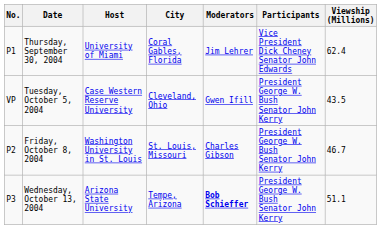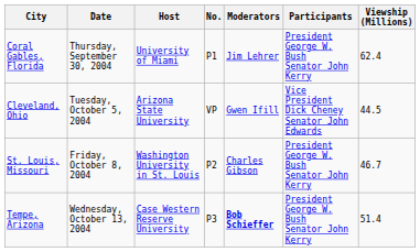 <table class="wikitable">
 <tr>
-<th>No.</th>
+<th>City</th>
 <th>Date</th>
 <th>Host</th>
-<th>City</th>
+<th>No.</th>
 <th>Moderators</th>
 <th>Participants</th>
 <th>Viewship<br>(Millions)</th>
 </tr>
 <tr>
-<td>P1</td>
+<td><a href='#'>Coral Gables, Florida</a></td>
 <td>Thursday, September 30, 2004</td>
 <td><a href='#'>University of Miami</a></td>
-<td><a href='#'>Coral Gables, Florida</a></td>
+<td>P1</td>
 <td><a href='#'>Jim Lehrer</a></td>
-<td><a href='#'>Vice President Dick Cheney</a><br><a href='#'>Senator John Edwards</a></td>
+<td><a href='#'>President George W. Bush</a><br><a href='#'>Senator John Kerry</a></td>
 <td>62.4</td>
 </tr>
 <tr>
+<td><a href='#'>Cleveland, Ohio</a></td>
+<td>Tuesday, October 5, 2004</td>
+<td><a href='#'>Arizona State University</a></td>
 <td>VP</td>
-<td>Tuesday, October 5, 2004</td>
-<td><a href='#'>Case Western Reserve University</a></td>
-<td><a href='#'>Cleveland, Ohio</a></td>
 <td><a href='#'>Gwen Ifill</a></td>
-<td><a href='#'>President George W. Bush</a><br><a href='#'>Senator John Kerry</a></td>
-<td>43.5</td>
+<td><a href='#'>Vice President Dick Cheney</a><br><a href='#'>Senator John Edwards</a></td>
+<td>44.5</td>
 </tr>
 <tr>
-<td>P2</td>
+<td><a href='#'>St. Louis, Missouri</a></td>
 <td>Friday, October 8, 2004</td>
 <td><a href='#'>Washington University in St. Louis</a></td>
-<td><a href='#'>St. Louis, Missouri</a></td>
+<td>P2</td>
 <td><a href='#'>Charles Gibson</a></td>
 <td><a href='#'>President George W. Bush</a><br><a href='#'>Senator John Kerry</a></td>
 <td>46.7</td>
 </tr>
 <tr>
+<td><a href='#'>Tempe, Arizona</a></td>
+<td>Wednesday, October 13, 2004</td>
+<td><a href='#'>Case Western Reserve University</a></td>
 <td>P3</td>
-<td>Wednesday, October 13, 2004</td>
-<td><a href='#'>Arizona State University</a></td>
-<td><a href='#'>Tempe, Arizona</a></td>
 <td><strong><a href='#'>Bob Schieffer</a></strong></td>
 <td><a href='#'>President George W. Bush</a><br><a href='#'>Senator John Kerry</a></td>
-<td>51.1</td>
+<td>51.4</td>
 </tr>
 </table>
